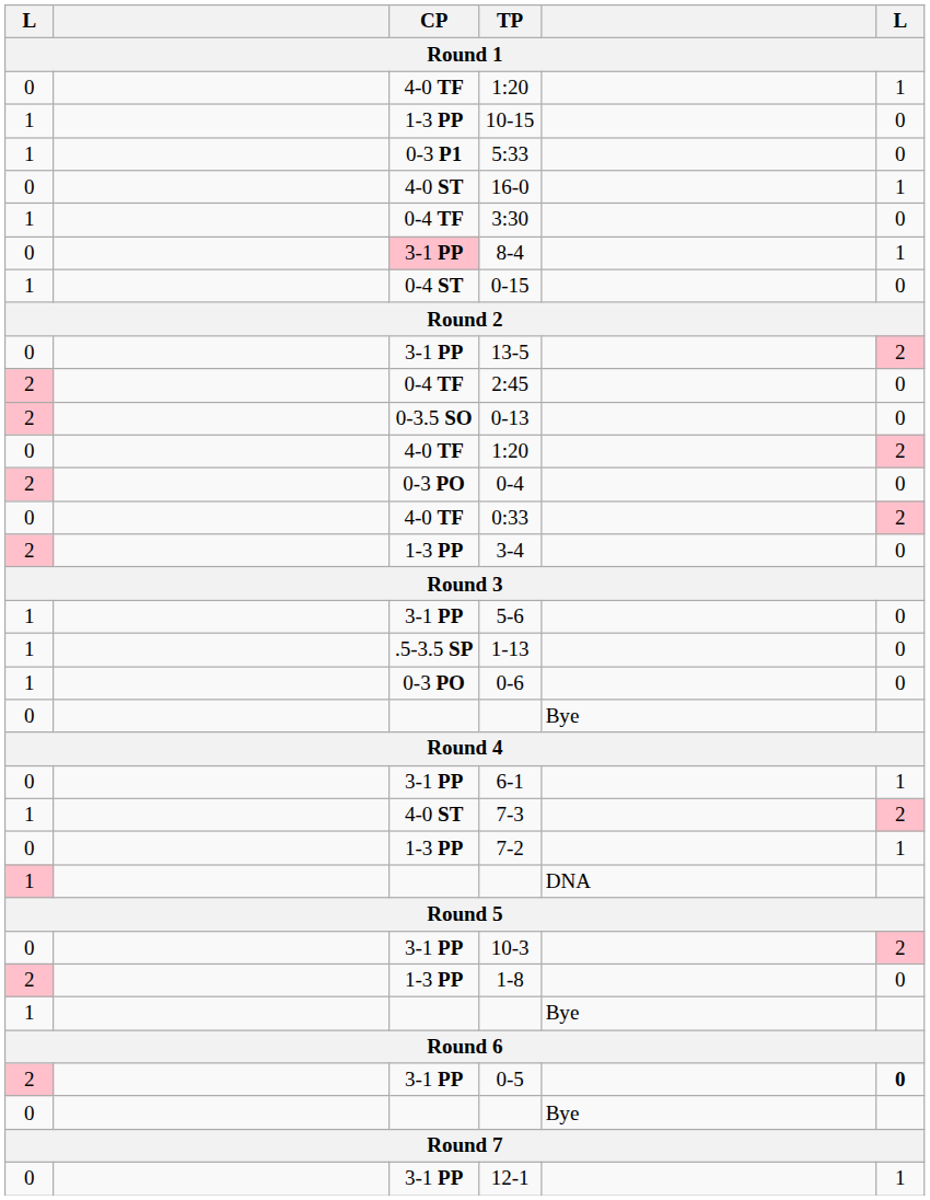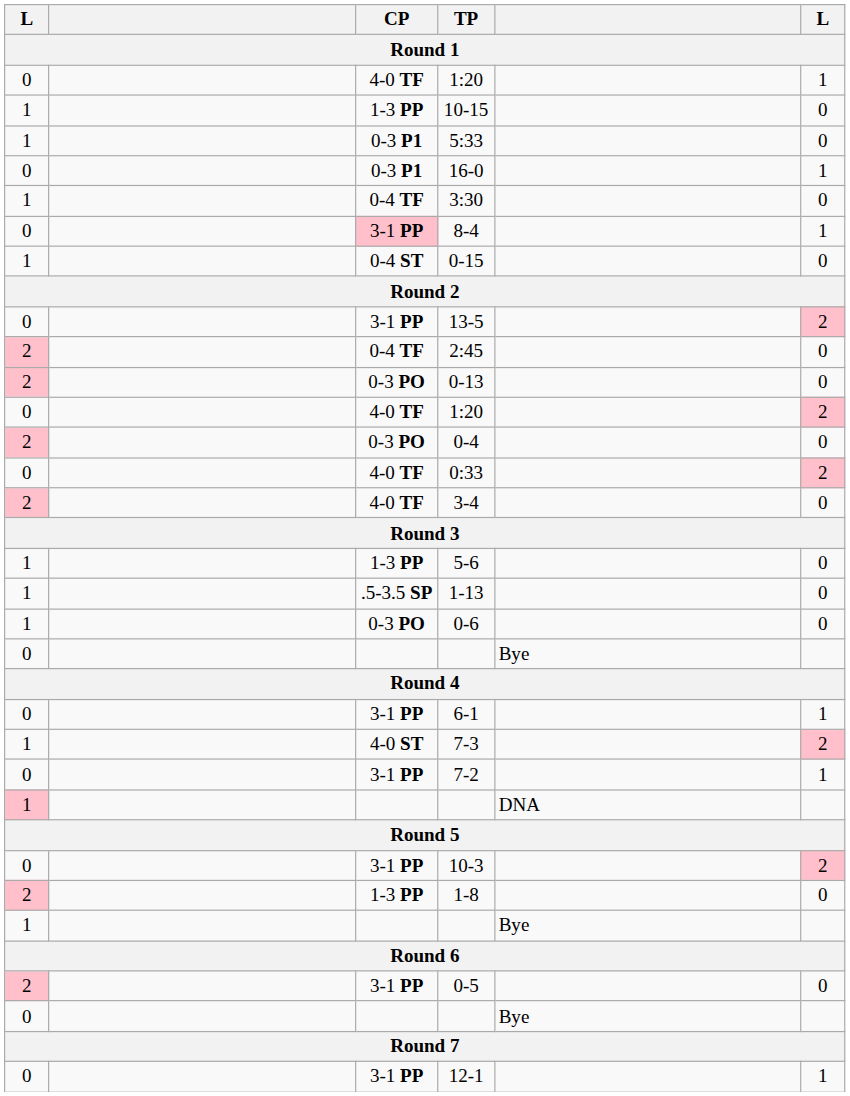 <table class="wikitable" style="text-align: center;" |>
 <tr>
 <th width="30">L</th>
 <th width="250"></th>
 <th width="62">CP</th>
 <th width="40">TP</th>
 <th width="250"></th>
 <th width="30">L</th>
 </tr>
 <tr>
 <th colspan="7">Round 1</th>
 </tr>
 <tr>
 <td>0</td>
 <td style="text-align:left;"><strong></strong></td>
 <td>4-0 <strong>TF</strong></td>
 <td>1:20</td>
 <td style="text-align:left;"></td>
 <td>1</td>
 </tr>
 <tr>
 <td>1</td>
 <td style="text-align:left;"></td>
 <td>1-3 <strong>PP</strong></td>
 <td>10-15</td>
 <td style="text-align:left;"><strong></strong></td>
 <td>0</td>
 </tr>
 <tr>
 <td>1</td>
 <td style="text-align:left;"></td>
 <td>0-3 <strong>P1</strong></td>
 <td>5:33</td>
 <td style="text-align:left;"><strong></strong></td>
 <td>0</td>
 </tr>
 <tr>
 <td>0</td>
 <td style="text-align:left;"><strong></strong></td>
-<td>4-0 <strong>ST</strong></td>
+<td>0-3 <strong>P1</strong></td>
 <td>16-0</td>
 <td style="text-align:left;"></td>
 <td>1</td>
 </tr>
 <tr>
 <td>1</td>
 <td style="text-align:left;"></td>
 <td>0-4 <strong>TF</strong></td>
 <td>3:30</td>
 <td style="text-align:left;"><strong></strong></td>
 <td>0</td>
 </tr>
 <tr>
 <td>0</td>
 <td style="text-align:left;"><strong></strong></td>
 <td style="background: pink;">3-1 <strong>PP</strong></td>
 <td>8-4</td>
 <td style="text-align:left;"></td>
 <td>1</td>
 </tr>
 <tr>
 <td>1</td>
 <td style="text-align:left;"></td>
 <td>0-4 <strong>ST</strong></td>
 <td>0-15</td>
 <td style="text-align:left;"><strong></strong></td>
 <td>0</td>
 </tr>
 <tr>
 <th colspan="7">Round 2</th>
 </tr>
 <tr>
 <td>0</td>
 <td style="text-align:left;"><strong></strong></td>
 <td>3-1 <strong>PP</strong></td>
 <td>13-5</td>
 <td style="text-align:left;"></td>
 <td bgcolor=pink>2</td>
 </tr>
 <tr>
 <td bgcolor=pink>2</td>
 <td style="text-align:left;"></td>
 <td>0-4 <strong>TF</strong></td>
 <td>2:45</td>
 <td style="text-align:left;"><strong></strong></td>
 <td>0</td>
 </tr>
 <tr>
 <td bgcolor=pink>2</td>
 <td style="text-align:left;"></td>
-<td>0-3.5 <strong>SO</strong></td>
+<td>0-3 <strong>PO</strong></td>
 <td>0-13</td>
 <td style="text-align:left;"><strong></strong></td>
 <td>0</td>
 </tr>
 <tr>
 <td>0</td>
 <td style="text-align:left;"><strong></strong></td>
 <td>4-0 <strong>TF</strong></td>
 <td>1:20</td>
 <td style="text-align:left;"></td>
 <td bgcolor=pink>2</td>
 </tr>
 <tr>
 <td bgcolor=pink>2</td>
 <td style="text-align:left;"></td>
 <td>0-3 <strong>PO</strong></td>
 <td>0-4</td>
 <td style="text-align:left;"><strong></strong></td>
 <td>0</td>
 </tr>
 <tr>
 <td>0</td>
 <td style="text-align:left;"><strong></strong></td>
 <td>4-0 <strong>TF</strong></td>
 <td>0:33</td>
 <td style="text-align:left;"></td>
 <td bgcolor=pink>2</td>
 </tr>
 <tr>
 <td bgcolor=pink>2</td>
 <td style="text-align:left;"></td>
-<td>1-3 <strong>PP</strong></td>
+<td>4-0 <strong>TF</strong></td>
 <td>3-4</td>
 <td style="text-align:left;"><strong></strong></td>
 <td>0</td>
 </tr>
 <tr>
 <th colspan="7">Round 3</th>
 </tr>
 <tr>
 <td>1</td>
 <td style="text-align:left;"></td>
-<td>3-1 <strong>PP</strong></td>
+<td>1-3 <strong>PP</strong></td>
 <td>5-6</td>
 <td style="text-align:left;"><strong></strong></td>
 <td>0</td>
 </tr>
 <tr>
 <td>1</td>
 <td style="text-align:left;"></td>
 <td>.5-3.5 <strong>SP</strong></td>
 <td>1-13</td>
 <td style="text-align:left;"><strong></strong></td>
 <td>0</td>
 </tr>
 <tr>
 <td>1</td>
 <td style="text-align:left;"></td>
 <td>0-3 <strong>PO</strong></td>
 <td>0-6</td>
 <td style="text-align:left;"><strong></strong></td>
 <td>0</td>
 </tr>
 <tr>
 <td>0</td>
 <td style="text-align:left;"><strong></strong></td>
 <td></td>
 <td></td>
 <td style="text-align:left;">Bye</td>
 <td></td>
 </tr>
 <tr>
 <th colspan="7">Round 4</th>
 </tr>
 <tr>
 <td>0</td>
 <td style="text-align:left;"><strong></strong></td>
 <td>3-1 <strong>PP</strong></td>
 <td>6-1</td>
 <td style="text-align:left;"></td>
 <td>1</td>
 </tr>
 <tr>
 <td>1</td>
 <td style="text-align:left;"><strong></strong></td>
 <td>4-0 <strong>ST</strong></td>
 <td>7-3</td>
 <td style="text-align:left;"></td>
 <td bgcolor=pink>2</td>
 </tr>
 <tr>
 <td>0</td>
 <td style="text-align:left;"><strong></strong></td>
-<td>1-3 <strong>PP</strong></td>
+<td>3-1 <strong>PP</strong></td>
 <td>7-2</td>
 <td style="text-align:left;"></td>
 <td>1</td>
 </tr>
 <tr>
 <td bgcolor=pink>1</td>
 <td style="text-align:left;"></td>
 <td></td>
 <td></td>
 <td style="text-align:left;">DNA</td>
 <td></td>
 </tr>
 <tr>
 <th colspan="7">Round 5</th>
 </tr>
 <tr>
 <td>0</td>
 <td style="text-align:left;"><strong></strong></td>
 <td>3-1 <strong>PP</strong></td>
 <td>10-3</td>
 <td style="text-align:left;"></td>
 <td bgcolor=pink>2</td>
 </tr>
 <tr>
 <td bgcolor=pink>2</td>
 <td style="text-align:left;"></td>
 <td>1-3 <strong>PP</strong></td>
 <td>1-8</td>
 <td style="text-align:left;"><strong></strong></td>
 <td>0</td>
 </tr>
 <tr>
 <td>1</td>
 <td style="text-align:left;"><strong></strong></td>
 <td></td>
 <td></td>
 <td style="text-align:left;">Bye</td>
 <td></td>
 </tr>
 <tr>
 <th colspan="7">Round 6</th>
 </tr>
 <tr>
 <td bgcolor=pink>2</td>
 <td style="text-align:left;"></td>
 <td>3-1 <strong>PP</strong></td>
 <td>0-5</td>
 <td style="text-align:left;"><strong></strong></td>
-<td><strong>0</strong></td>
+<td>0</td>
 </tr>
 <tr>
 <td>0</td>
 <td style="text-align:left;"><strong></strong></td>
 <td></td>
 <td></td>
 <td style="text-align:left;">Bye</td>
 <td></td>
 </tr>
 <tr>
 <th colspan="7">Round 7</th>
 </tr>
 <tr>
 <td>0</td>
 <td style="text-align:left;"><strong></strong></td>
 <td>3-1 <strong>PP</strong></td>
 <td>12-1</td>
 <td style="text-align:left;"></td>
 <td>1</td>
 </tr>
 </table>
